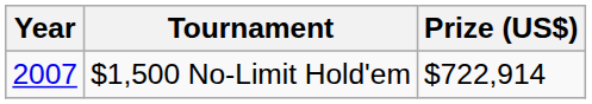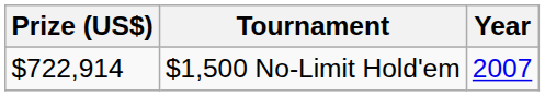 <table class="wikitable">
 <tr>
+<th>Prize (US$)</th>
+<th>Tournament</th>
 <th>Year</th>
-<th>Tournament</th>
-<th>Prize (US$)</th>
 </tr>
 <tr>
+<td>$722,914</td>
+<td>$1,500 No-Limit Hold'em</td>
 <td><a href='#'>2007</a></td>
-<td>$1,500 No-Limit Hold'em</td>
-<td>$722,914</td>
 </tr>
 </table>
